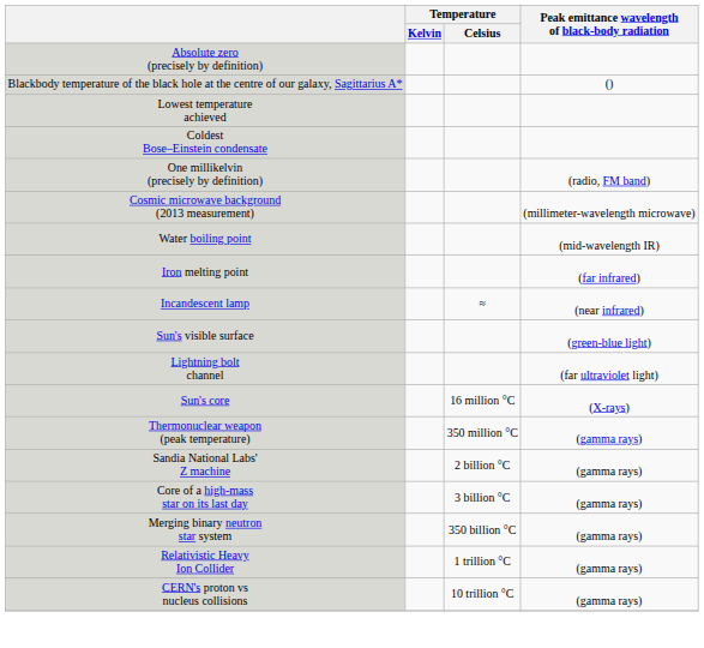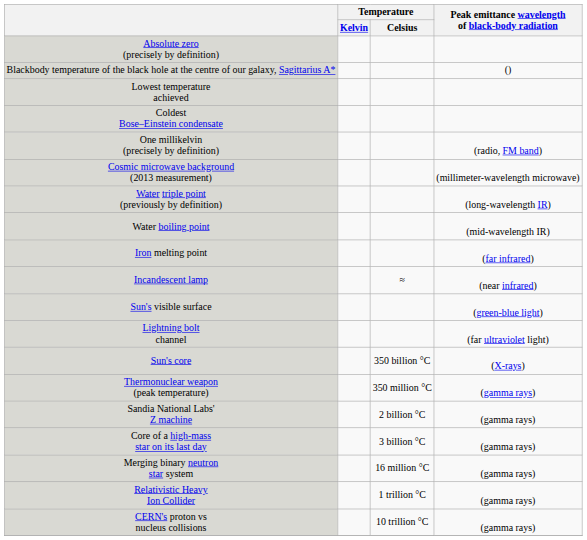 <table class="wikitable" style="text-align:center">
 <tr>
 <th rowspan=2></th>
 <th colspan=2>Temperature</th>
 <th rowspan=2>Peak emittance <a href='#'>wavelength</a><br> of <a href='#'>black-body radiation</a></th>
 </tr>
 <tr>
 <th><a href='#'>Kelvin</a></th>
 <th>Celsius</th>
 </tr>
 <tr>
 <td style="background:#d9d9d3"><a href='#'>Absolute zero</a><br>(precisely by definition)</td>
 <td></td>
 <td></td>
 <td></td>
 </tr>
 <tr>
 <td style="background:#d9d9d3">Blackbody temperature of the black hole at the centre of our galaxy, <a href='#'>Sagittarius A*</a></td>
 <td></td>
 <td></td>
 <td> ()</td>
 </tr>
 <tr>
 <td style="background:#d9d9d3">Lowest temperature<br>achieved</td>
 <td></td>
 <td></td>
 <td></td>
 </tr>
 <tr>
 <td style="background:#d9d9d3">Coldest<br> <a href='#'>Bose–Einstein condensate</a></td>
 <td></td>
 <td></td>
 <td></td>
 </tr>
 <tr>
 <td style="background:#d9d9d3">One millikelvin<br>(precisely by definition)</td>
 <td></td>
 <td></td>
 <td><br>(radio, <a href='#'>FM band</a>)</td>
 </tr>
 <tr>
 <td style="background:#d9d9d3"><a href='#'>Cosmic microwave background</a><br>(2013 measurement)</td>
 <td></td>
 <td></td>
 <td><br>(millimeter-wavelength microwave)</td>
 </tr>
 <tr>
+<td style="background:#d9d9d3"><a href='#'>Water</a> <a href='#'>triple point</a><br>(previously by definition)</td>
+<td></td>
+<td></td>
+<td><br>(long-wavelength <a href='#'>IR</a>)</td>
+</tr>
+<tr>
 <td style="background:#d9d9d3">Water <a href='#'>boiling point</a></td>
 <td></td>
 <td></td>
 <td><br>(mid-wavelength IR)</td>
 </tr>
 <tr>
 <td style="background:#d9d9d3"><a href='#'>Iron</a> melting point</td>
 <td></td>
 <td></td>
 <td><br>(<a href='#'>far infrared</a>)</td>
 </tr>
 <tr>
 <td style="background:#d9d9d3"><a href='#'>Incandescent lamp</a></td>
 <td></td>
 <td>≈</td>
 <td><br>(near <a href='#'>infrared</a>)</td>
 </tr>
 <tr>
 <td style="background:#d9d9d3"><a href='#'>Sun's</a> visible surface</td>
 <td></td>
 <td></td>
 <td><br>(<a href='#'>green-blue light</a>)</td>
 </tr>
 <tr>
 <td style="background:#d9d9d3"><a href='#'>Lightning bolt</a><br>channel</td>
 <td></td>
 <td></td>
 <td><br>(far <a href='#'>ultraviolet</a> light)</td>
 </tr>
 <tr>
 <td style="background:#d9d9d3"><a href='#'>Sun's core</a></td>
 <td></td>
-<td>16 million °C</td>
+<td>350 billion °C</td>
 <td><br>(<a href='#'>X-rays</a>)</td>
 </tr>
 <tr>
 <td style="background:#d9d9d3"><a href='#'>Thermonuclear weapon</a><br>(peak temperature)</td>
 <td></td>
 <td>350 million °C</td>
 <td><br>(<a href='#'>gamma rays</a>)</td>
 </tr>
 <tr>
 <td style="background:#d9d9d3">Sandia National Labs'<br><a href='#'>Z machine</a></td>
 <td></td>
 <td>2 billion °C</td>
 <td><br>(gamma rays)</td>
 </tr>
 <tr>
 <td style="background:#d9d9d3">Core of a <a href='#'>high-mass<br>star on its last day</a></td>
 <td></td>
 <td>3 billion °C</td>
 <td><br>(gamma rays)</td>
 </tr>
 <tr>
 <td style="background:#d9d9d3">Merging binary <a href='#'>neutron<br>star</a> system</td>
 <td></td>
-<td>350 billion °C</td>
+<td>16 million °C</td>
 <td><br>(gamma rays)</td>
 </tr>
 <tr>
 <td style="background:#d9d9d3"><a href='#'>Relativistic Heavy<br>Ion Collider</a></td>
 <td></td>
 <td>1 trillion °C</td>
 <td><br>(gamma rays)</td>
 </tr>
 <tr>
 <td style="background:#d9d9d3"><a href='#'>CERN's</a> proton vs<br> nucleus collisions</td>
 <td></td>
 <td>10 trillion °C</td>
 <td><br>(gamma rays)</td>
 </tr>
 <tr>
 </tr>
 </table>
